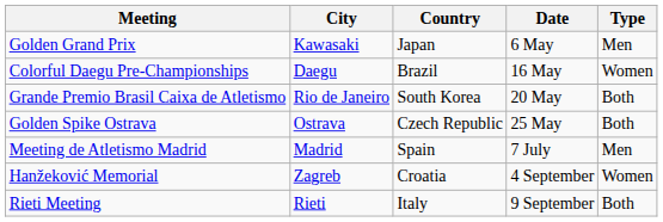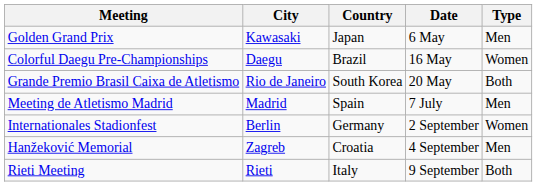 <table class="wikitable">
 <tr>
 <th>Meeting</th>
 <th>City</th>
 <th>Country</th>
 <th>Date</th>
 <th>Type</th>
 </tr>
 <tr>
 <td><a href='#'>Golden Grand Prix</a></td>
 <td><a href='#'>Kawasaki</a></td>
 <td>Japan</td>
 <td>6 May</td>
 <td>Men</td>
 </tr>
 <tr>
 <td><a href='#'>Colorful Daegu Pre-Championships</a></td>
 <td><a href='#'>Daegu</a></td>
 <td>Brazil</td>
 <td>16 May</td>
 <td>Women</td>
 </tr>
 <tr>
 <td><a href='#'>Grande Premio Brasil Caixa de Atletismo</a></td>
 <td><a href='#'>Rio de Janeiro</a></td>
 <td>South Korea</td>
 <td>20 May</td>
 <td>Both</td>
 </tr>
 <tr>
-<td><a href='#'>Golden Spike Ostrava</a></td>
-<td><a href='#'>Ostrava</a></td>
-<td>Czech Republic</td>
-<td>25 May</td>
-<td>Both</td>
-</tr>
-<tr>
 <td><a href='#'>Meeting de Atletismo Madrid</a></td>
 <td><a href='#'>Madrid</a></td>
 <td>Spain</td>
 <td>7 July</td>
 <td>Men</td>
 </tr>
 <tr>
+<td><a href='#'>Internationales Stadionfest</a></td>
+<td><a href='#'>Berlin</a></td>
+<td>Germany</td>
+<td>2 September</td>
+<td>Women</td>
+</tr>
+<tr>
 <td><a href='#'>Hanžeković Memorial</a></td>
 <td><a href='#'>Zagreb</a></td>
 <td>Croatia</td>
 <td>4 September</td>
-<td>Women</td>
+<td>Men</td>
 </tr>
 <tr>
 <td><a href='#'>Rieti Meeting</a></td>
 <td><a href='#'>Rieti</a></td>
 <td>Italy</td>
 <td>9 September</td>
 <td>Both</td>
 </tr>
 </table>
